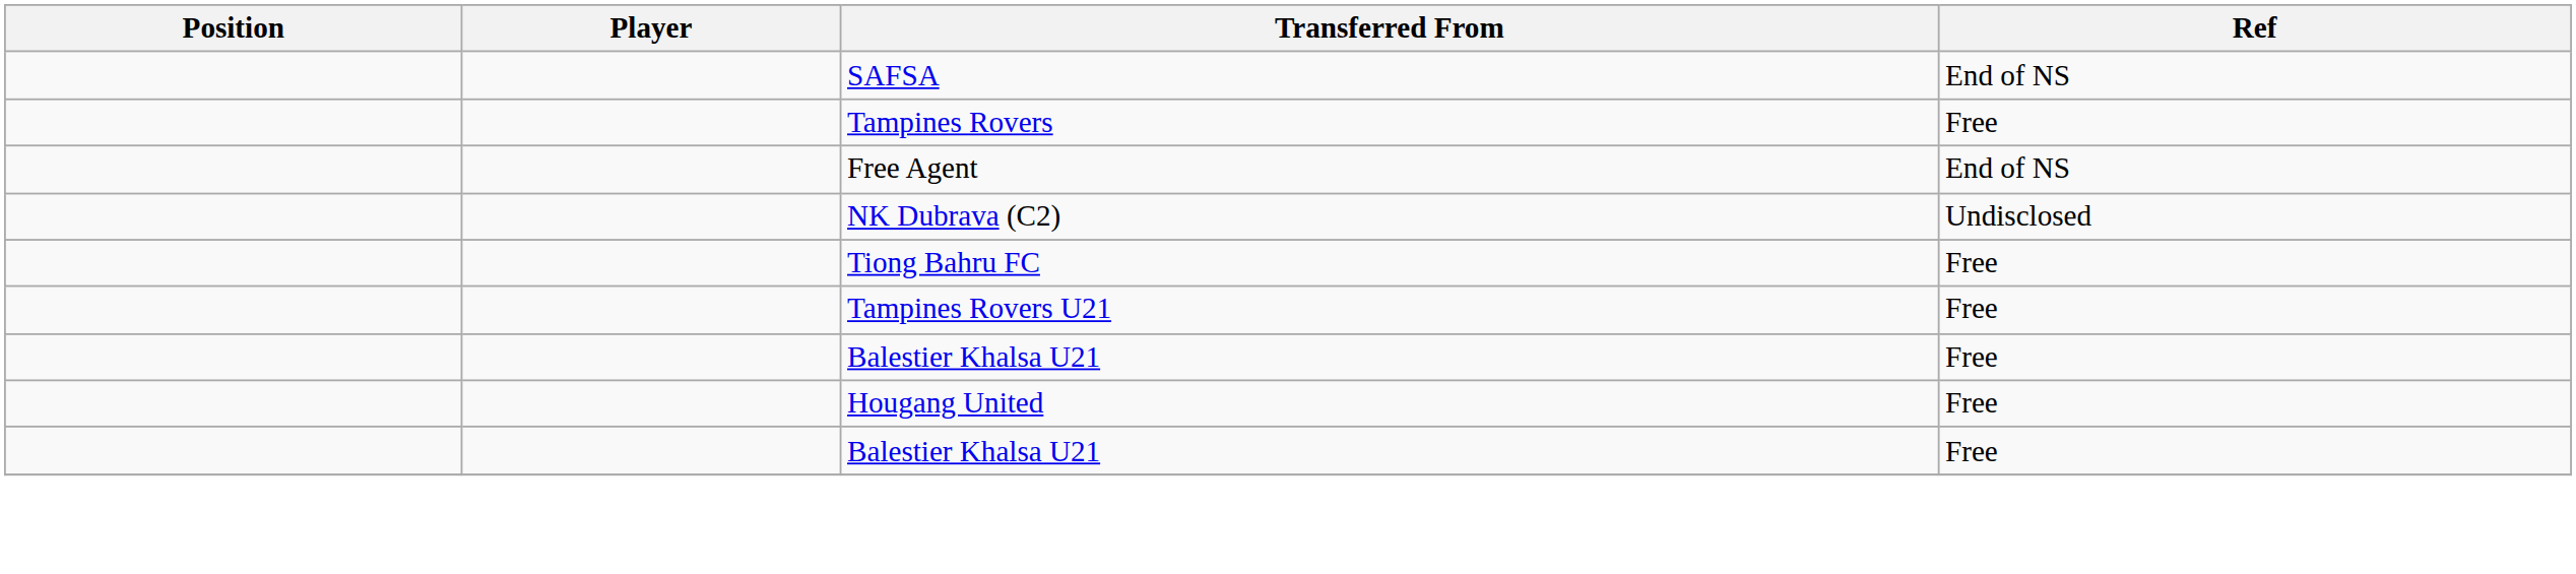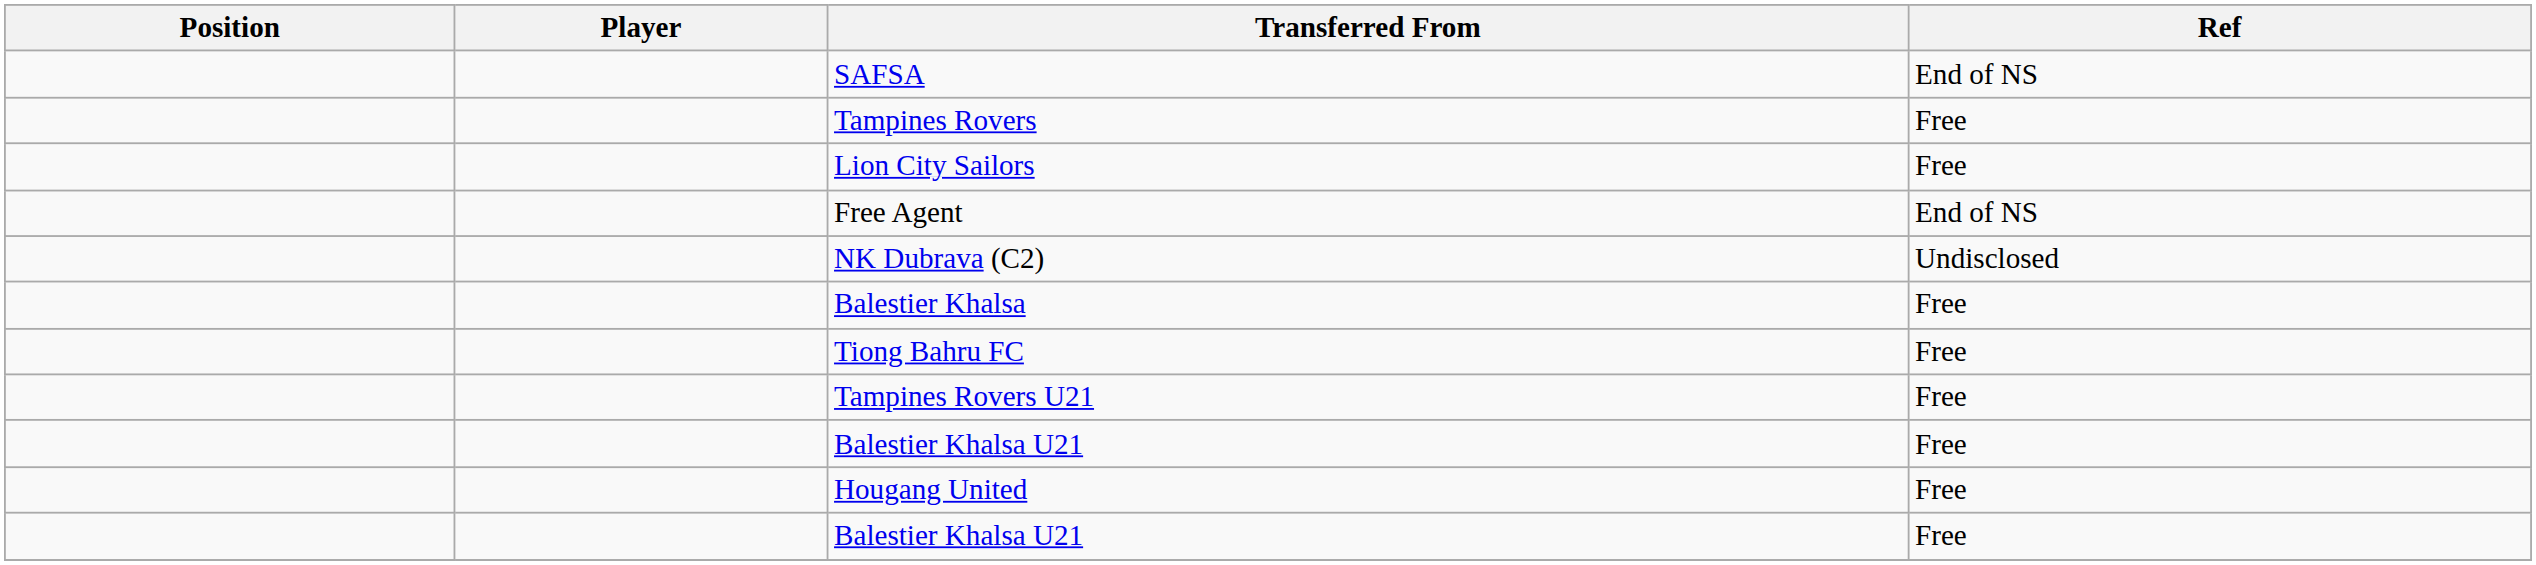 <table class="wikitable sortable" style="width:70%; text-align:center; font-size:100%; text-align:left;">
 <tr>
 <th><strong>Position</strong></th>
 <th><strong>Player</strong></th>
 <th><strong>Transferred From</strong></th>
 <th><strong>Ref</strong></th>
 </tr>
 <tr>
 <td></td>
 <td></td>
 <td> <a href='#'>SAFSA</a></td>
 <td>End of NS</td>
 </tr>
 <tr>
 <td></td>
 <td></td>
 <td> <a href='#'>Tampines Rovers</a></td>
 <td>Free</td>
 </tr>
 <tr>
 <td></td>
 <td></td>
+<td> <a href='#'>Lion City Sailors</a></td>
+<td>Free </td>
+</tr>
+<tr>
+<td></td>
+<td></td>
 <td>Free Agent</td>
 <td>End of NS</td>
 </tr>
 <tr>
 <td></td>
 <td></td>
 <td> <a href='#'>NK Dubrava</a> (C2)</td>
 <td>Undisclosed </td>
+</tr>
+<tr>
+<td></td>
+<td></td>
+<td> <a href='#'>Balestier Khalsa</a></td>
+<td>Free</td>
 </tr>
 <tr>
 <td></td>
 <td></td>
 <td> <a href='#'>Tiong Bahru FC</a></td>
 <td>Free</td>
 </tr>
 <tr>
 <td></td>
 <td></td>
 <td> <a href='#'>Tampines Rovers U21</a></td>
 <td>Free</td>
 </tr>
 <tr>
 <td></td>
 <td></td>
 <td> <a href='#'>Balestier Khalsa U21</a></td>
 <td>Free</td>
 </tr>
 <tr>
 <td></td>
 <td></td>
 <td> <a href='#'>Hougang United</a></td>
 <td>Free </td>
 </tr>
 <tr>
 <td></td>
 <td></td>
 <td> <a href='#'>Balestier Khalsa U21</a></td>
 <td>Free</td>
 </tr>
 <tr>
 </tr>
 </table>
